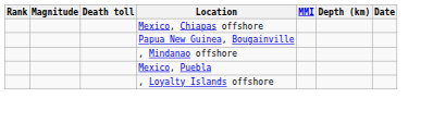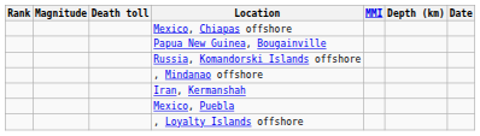 <table class="sortable wikitable" style="font-size:100%;">
 <tr>
 <th>Rank</th>
 <th>Magnitude</th>
 <th>Death toll</th>
 <th>Location</th>
 <th><a href='#'>MMI</a></th>
 <th>Depth (km)</th>
 <th>Date</th>
 </tr>
 <tr>
 <td></td>
 <td></td>
 <td></td>
 <td> <a href='#'>Mexico</a>, <a href='#'>Chiapas</a> offshore</td>
 <td></td>
 <td></td>
 <td></td>
 </tr>
 <tr>
 <td></td>
 <td></td>
 <td></td>
 <td> <a href='#'>Papua New Guinea</a>, <a href='#'>Bougainville</a></td>
 <td></td>
 <td></td>
 <td></td>
 </tr>
 <tr>
 <td></td>
 <td></td>
 <td></td>
+<td> <a href='#'>Russia</a>, <a href='#'>Komandorski Islands</a> offshore</td>
+<td></td>
+<td></td>
+<td></td>
+</tr>
+<tr>
+<td></td>
+<td></td>
+<td></td>
 <td>, <a href='#'>Mindanao</a> offshore</td>
+<td></td>
+<td></td>
+<td></td>
+</tr>
+<tr>
+<td></td>
+<td></td>
+<td></td>
+<td> <a href='#'>Iran</a>, <a href='#'>Kermanshah</a></td>
 <td></td>
 <td></td>
 <td></td>
 </tr>
 <tr>
 <td></td>
 <td></td>
 <td></td>
 <td> <a href='#'>Mexico</a>, <a href='#'>Puebla</a></td>
 <td></td>
 <td></td>
 <td></td>
 </tr>
 <tr>
 <td></td>
 <td></td>
 <td></td>
 <td>, <a href='#'>Loyalty Islands</a> offshore</td>
 <td></td>
 <td></td>
 <td></td>
 </tr>
 </table>
